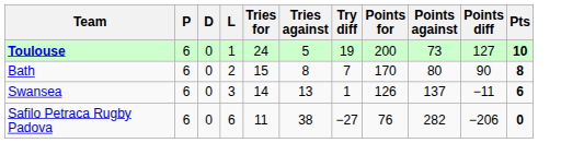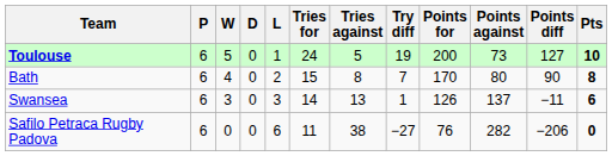 <table class="wikitable" style="text-align: center;">
 <tr>
 <th width="200">Team</th>
 <th width="20">P</th>
+<th width="20">W</th>
 <th width="20">D</th>
 <th width="20">L</th>
 <th width="20">Tries for</th>
 <th width="20">Tries against</th>
 <th width="30">Try diff</th>
 <th width="20">Points for</th>
 <th width="20">Points against</th>
 <th width="25">Points diff</th>
 <th width="20">Pts</th>
 </tr>
 <tr bgcolor="#ccffcc">
 <td align="left">  <strong><a href='#'>Toulouse</a></strong></td>
 <td>6</td>
+<td>5</td>
 <td>0</td>
 <td>1</td>
 <td>24</td>
 <td>5</td>
 <td>19</td>
 <td>200</td>
 <td>73</td>
 <td>127</td>
 <td><strong>10</strong></td>
 </tr>
 <tr>
 <td align="left"> <a href='#'>Bath</a></td>
 <td>6</td>
+<td>4</td>
 <td>0</td>
 <td>2</td>
 <td>15</td>
 <td>8</td>
 <td>7</td>
 <td>170</td>
 <td>80</td>
 <td>90</td>
 <td><strong>8</strong></td>
 </tr>
 <tr>
 <td align="left"> <a href='#'>Swansea</a></td>
 <td>6</td>
+<td>3</td>
 <td>0</td>
 <td>3</td>
 <td>14</td>
 <td>13</td>
 <td>1</td>
 <td>126</td>
 <td>137</td>
 <td>−11</td>
 <td><strong>6</strong></td>
 </tr>
 <tr>
 <td align="left">  <a href='#'>Safilo Petraca Rugby Padova</a></td>
 <td>6</td>
 <td>0</td>
+<td>0</td>
 <td>6</td>
 <td>11</td>
 <td>38</td>
 <td>−27</td>
 <td>76</td>
 <td>282</td>
 <td>−206</td>
 <td><strong>0</strong></td>
 </tr>
 </table>
